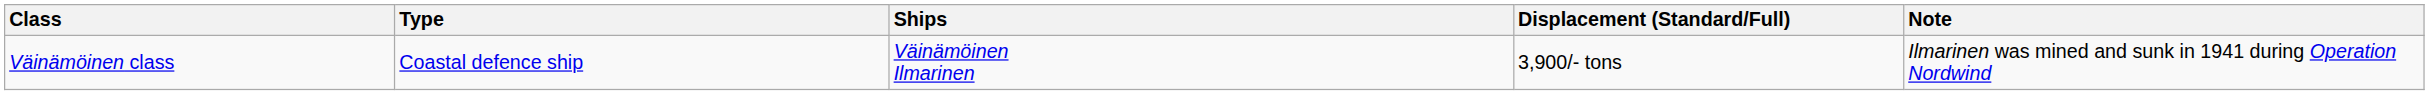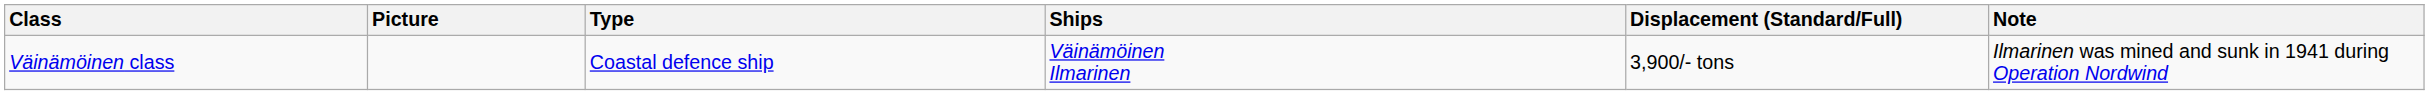 <table class="wikitable ">
 <tr>
 <th style="text-align:left; width:15%;">Class</th>
+<th style="text-align:left; width:9%;">Picture</th>
 <th style="text-align:left; width:19%;">Type</th>
 <th style="text-align:left; width:24%;">Ships</th>
 <th style="text-align:left; width:15%;">Displacement (Standard/Full)</th>
 <th style="text-align:left; width:20%;">Note</th>
 </tr>
 <tr>
 <td><a href='#'><em>Väinämöinen</em> class</a></td>
+<td></td>
 <td><a href='#'>Coastal defence ship</a></td>
 <td><a href='#'><em>Väinämöinen</em></a><br><a href='#'><em>Ilmarinen</em></a></td>
 <td>3,900/- tons</td>
 <td><em>Ilmarinen</em> was mined and sunk in 1941 during <em><a href='#'>Operation Nordwind</a></em></td>
 </tr>
 </table>
